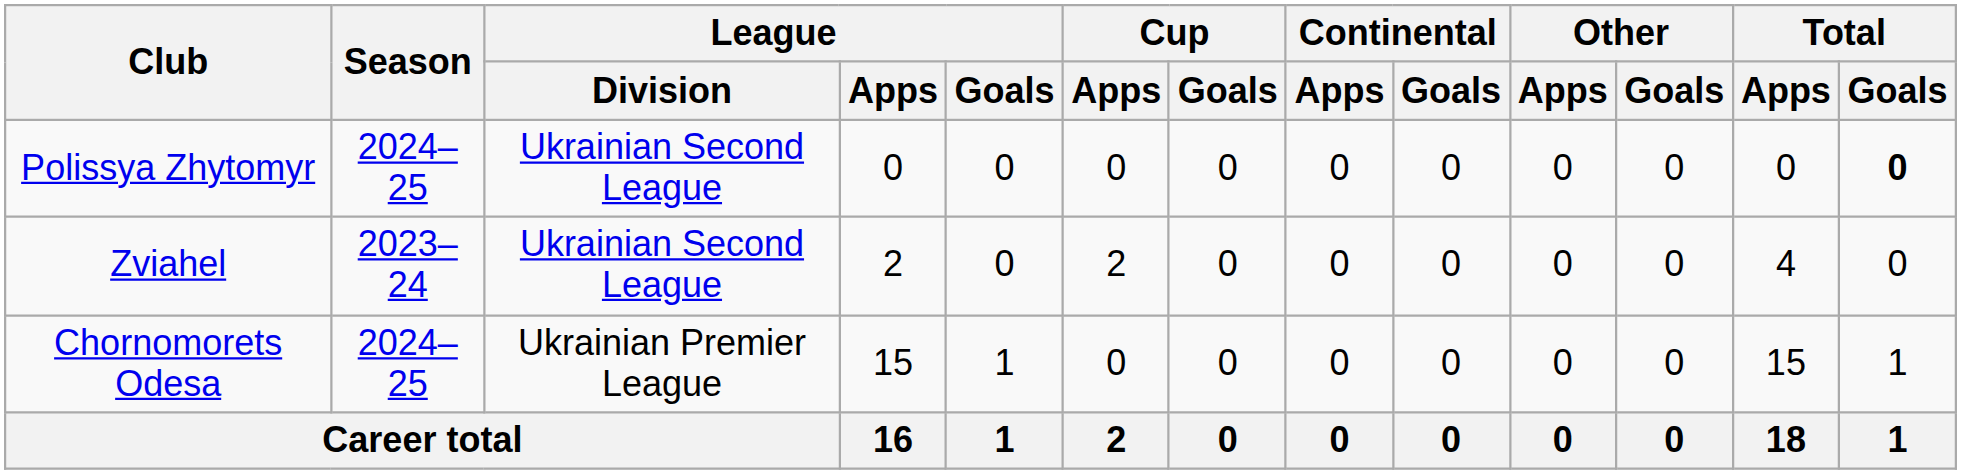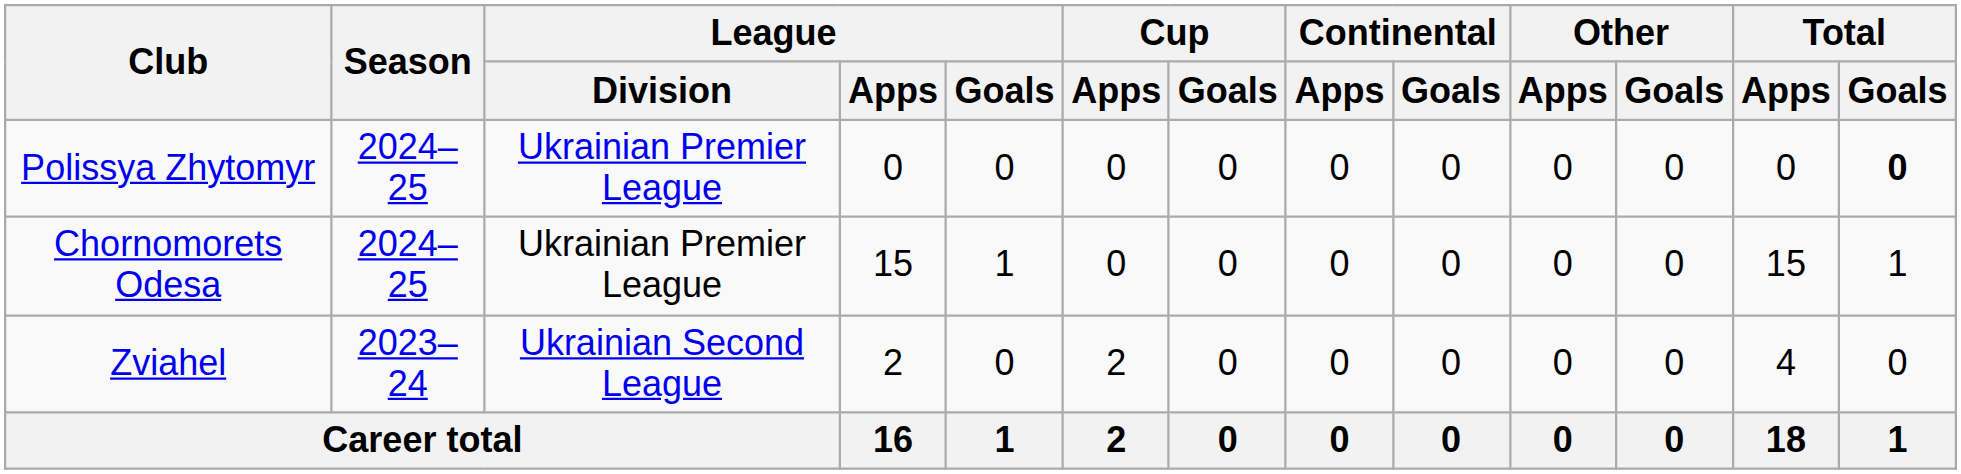 <table class="wikitable" style="text-align:center">
 <tr>
 <th rowspan="2">Club</th>
 <th rowspan="2">Season</th>
 <th colspan="3">League</th>
 <th colspan="2">Cup</th>
 <th colspan="2">Continental</th>
 <th colspan="2">Other</th>
 <th colspan="2">Total</th>
 </tr>
 <tr>
 <th>Division</th>
 <th>Apps</th>
 <th>Goals</th>
 <th>Apps</th>
 <th>Goals</th>
 <th>Apps</th>
 <th>Goals</th>
 <th>Apps</th>
 <th>Goals</th>
 <th>Apps</th>
 <th>Goals</th>
 </tr>
 <tr>
 <td><a href='#'>Polissya Zhytomyr</a></td>
 <td><a href='#'>2024–25</a></td>
-<td><a href='#'>Ukrainian Second League</a></td>
+<td><a href='#'>Ukrainian Premier League</a></td>
 <td>0</td>
 <td>0</td>
 <td>0</td>
 <td>0</td>
 <td>0</td>
 <td>0</td>
 <td>0</td>
 <td>0</td>
 <td>0</td>
 <td><strong>0</strong></td>
+</tr>
+<tr>
+<td><a href='#'>Chornomorets Odesa</a></td>
+<td><a href='#'>2024–25</a></td>
+<td>Ukrainian Premier League</td>
+<td>15</td>
+<td>1</td>
+<td>0</td>
+<td>0</td>
+<td>0</td>
+<td>0</td>
+<td>0</td>
+<td>0</td>
+<td>15</td>
+<td>1</td>
 </tr>
 <tr>
 <td><a href='#'>Zviahel</a></td>
 <td><a href='#'>2023–24</a></td>
 <td><a href='#'>Ukrainian Second League</a></td>
 <td>2</td>
 <td>0</td>
 <td>2</td>
 <td>0</td>
 <td>0</td>
 <td>0</td>
 <td>0</td>
 <td>0</td>
 <td>4</td>
 <td>0</td>
 </tr>
 <tr>
-<td><a href='#'>Chornomorets Odesa</a></td>
-<td><a href='#'>2024–25</a></td>
-<td>Ukrainian Premier League</td>
-<td>15</td>
-<td>1</td>
-<td>0</td>
-<td>0</td>
-<td>0</td>
-<td>0</td>
-<td>0</td>
-<td>0</td>
-<td>15</td>
-<td>1</td>
-</tr>
-<tr>
 <th colspan="3">Career total</th>
 <th>16</th>
 <th>1</th>
 <th>2</th>
 <th>0</th>
 <th>0</th>
 <th>0</th>
 <th>0</th>
 <th>0</th>
 <th>18</th>
 <th>1</th>
 </tr>
 </table>
